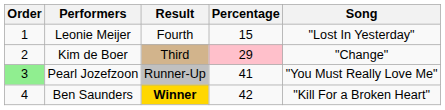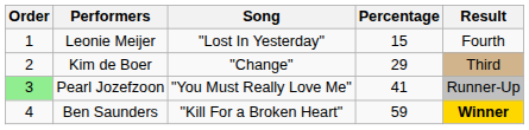 <table class="wikitable" style="text-align: center; width: auto;">
 <tr>
 <th>Order</th>
 <th>Performers</th>
+<th>Song</th>
+<th>Percentage</th>
 <th>Result</th>
-<th>Percentage</th>
-<th>Song</th>
 </tr>
 <tr>
 <td>1</td>
 <td>Leonie Meijer</td>
+<td>"Lost In Yesterday"</td>
+<td>15</td>
 <td>Fourth</td>
-<td>15</td>
-<td>"Lost In Yesterday"</td>
 </tr>
 <tr>
 <td>2</td>
 <td>Kim de Boer</td>
+<td>"Change"</td>
+<td>29</td>
 <td style="background:tan;">Third</td>
-<td style="background: pink;">29</td>
-<td>"Change"</td>
 </tr>
 <tr>
 <td style="background: lightgreen;">3</td>
 <td>Pearl Jozefzoon</td>
+<td>"You Must Really Love Me"</td>
+<td>41</td>
 <td style="background:silver;">Runner-Up</td>
-<td>41</td>
-<td>"You Must Really Love Me"</td>
 </tr>
 <tr>
 <td>4</td>
 <td>Ben Saunders</td>
+<td>"Kill For a Broken Heart"</td>
+<td>59</td>
 <td style="background:gold;"><strong>Winner</strong></td>
-<td>42</td>
-<td>"Kill For a Broken Heart"</td>
 </tr>
 </table>
